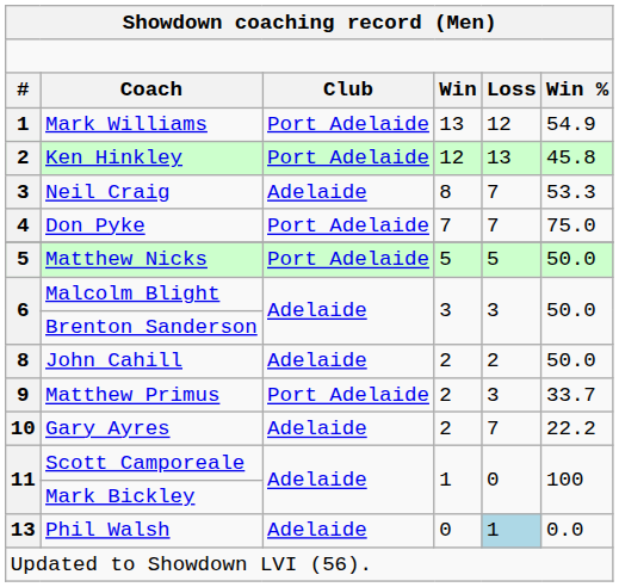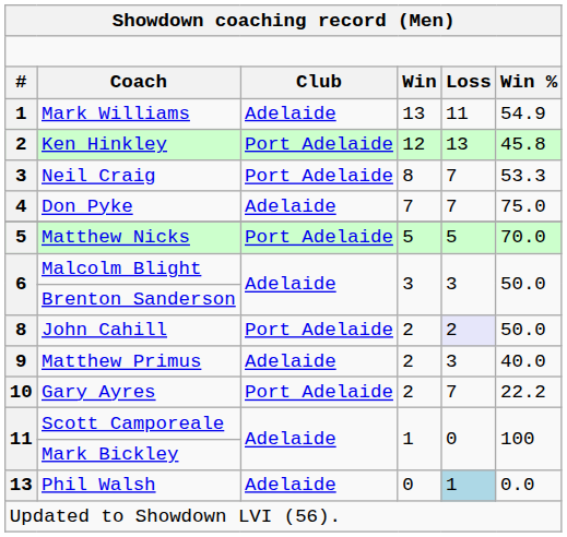 <table class="wikitable">
 <tr>
 <th colspan="6">Showdown coaching record (Men)</th>
 </tr>
 <tr>
 <td colspan="6"><br></td>
 </tr>
 <tr>
 <th>#</th>
 <th>Coach</th>
 <th>Club</th>
 <th>Win</th>
 <th>Loss</th>
 <th>Win %</th>
 </tr>
 <tr>
 <th>1</th>
 <td><a href='#'>Mark Williams</a></td>
-<td><a href='#'>Port Adelaide</a></td>
+<td><a href='#'>Adelaide</a></td>
 <td>13</td>
-<td>12</td>
+<td>11</td>
 <td>54.9</td>
 </tr>
 <tr style="background:#cfc;">
 <th>2</th>
 <td><a href='#'>Ken Hinkley</a></td>
 <td><a href='#'>Port Adelaide</a></td>
 <td>12</td>
 <td>13</td>
 <td>45.8</td>
 </tr>
 <tr>
 <th>3</th>
 <td><a href='#'>Neil Craig</a></td>
-<td><a href='#'>Adelaide</a></td>
+<td><a href='#'>Port Adelaide</a></td>
 <td>8</td>
 <td>7</td>
 <td>53.3</td>
 </tr>
 <tr>
 <th>4</th>
 <td><a href='#'>Don Pyke</a></td>
-<td><a href='#'>Port Adelaide</a></td>
+<td><a href='#'>Adelaide</a></td>
 <td>7</td>
 <td>7</td>
 <td>75.0</td>
 </tr>
 <tr>
 </tr>
 <tr style="background:#cfc;">
 <th>5</th>
 <td><a href='#'>Matthew Nicks</a></td>
 <td><a href='#'>Port Adelaide</a></td>
 <td>5</td>
 <td>5</td>
-<td>50.0</td>
+<td>70.0</td>
 </tr>
 <tr>
 <th rowspan="2">6</th>
 <td><a href='#'>Malcolm Blight</a></td>
 <td rowspan="2"><a href='#'>Adelaide</a></td>
 <td rowspan="2">3</td>
 <td rowspan="2">3</td>
 <td rowspan="2">50.0</td>
 </tr>
 <tr>
 <td><a href='#'>Brenton Sanderson</a></td>
 </tr>
 <tr>
 <th>8</th>
 <td><a href='#'>John Cahill</a></td>
-<td><a href='#'>Adelaide</a></td>
+<td><a href='#'>Port Adelaide</a></td>
 <td>2</td>
-<td>2</td>
+<td style="background: lavender;">2</td>
 <td>50.0</td>
 </tr>
 <tr>
 <th>9</th>
 <td><a href='#'>Matthew Primus</a></td>
-<td><a href='#'>Port Adelaide</a></td>
+<td><a href='#'>Adelaide</a></td>
 <td>2</td>
 <td>3</td>
-<td>33.7</td>
+<td>40.0</td>
 </tr>
 <tr>
 <th>10</th>
 <td><a href='#'>Gary Ayres</a></td>
-<td><a href='#'>Adelaide</a></td>
+<td><a href='#'>Port Adelaide</a></td>
 <td>2</td>
 <td>7</td>
 <td>22.2</td>
 </tr>
 <tr>
 <th rowspan="2">11</th>
 <td><a href='#'>Scott Camporeale</a></td>
 <td rowspan="2"><a href='#'>Adelaide</a></td>
 <td rowspan="2">1</td>
 <td rowspan="2">0</td>
 <td rowspan="2">100</td>
 </tr>
 <tr>
 <td><a href='#'>Mark Bickley</a></td>
 </tr>
 <tr>
 <th>13</th>
 <td><a href='#'>Phil Walsh</a></td>
 <td><a href='#'>Adelaide</a></td>
 <td>0</td>
 <td style="background: lightblue;">1</td>
 <td>0.0</td>
 </tr>
 <tr>
 <td colspan="6">Updated to Showdown LVI (56).</td>
 </tr>
 </table>
